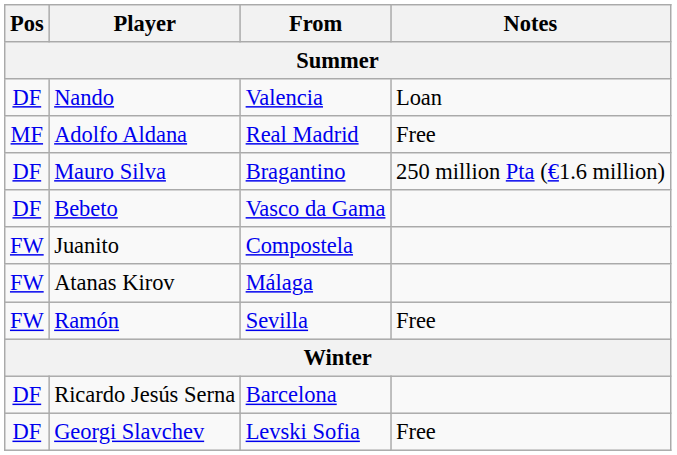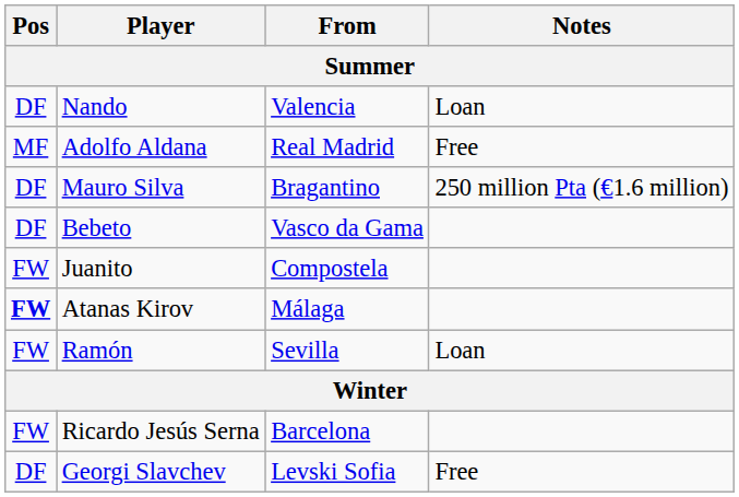 <table class="wikitable" style="font-size:95%; text-align:left;">
 <tr>
 <th>Pos</th>
 <th>Player</th>
 <th>From</th>
 <th>Notes</th>
 </tr>
 <tr>
 <th colspan="5">Summer</th>
 </tr>
 <tr>
 <td align="center"><a href='#'>DF</a></td>
 <td> <a href='#'>Nando</a></td>
 <td> <a href='#'>Valencia</a></td>
 <td>Loan</td>
 </tr>
 <tr>
 <td align="center"><a href='#'>MF</a></td>
 <td> <a href='#'>Adolfo Aldana</a></td>
 <td> <a href='#'>Real Madrid</a></td>
 <td>Free</td>
 </tr>
 <tr>
 <td align="center"><a href='#'>DF</a></td>
 <td> <a href='#'>Mauro Silva</a></td>
 <td> <a href='#'>Bragantino</a></td>
 <td>250 million <a href='#'>Pta</a> (<a href='#'>€</a>1.6 million)</td>
 </tr>
 <tr>
 <td align="center"><a href='#'>DF</a></td>
 <td> <a href='#'>Bebeto</a></td>
 <td> <a href='#'>Vasco da Gama</a></td>
 <td></td>
 </tr>
 <tr>
 <td align="center"><a href='#'>FW</a></td>
 <td> Juanito</td>
 <td> <a href='#'>Compostela</a></td>
 <td></td>
 </tr>
 <tr>
-<td align="center"><a href='#'>FW</a></td>
+<td align="center"><strong><a href='#'>FW</a></strong></td>
 <td> Atanas Kirov</td>
 <td> <a href='#'>Málaga</a></td>
 <td></td>
 </tr>
 <tr>
 <td align="center"><a href='#'>FW</a></td>
 <td> <a href='#'>Ramón</a></td>
 <td> <a href='#'>Sevilla</a></td>
-<td>Free</td>
+<td>Loan</td>
 </tr>
 <tr>
 <th colspan="5">Winter</th>
 </tr>
 <tr>
-<td align="center"><a href='#'>DF</a></td>
+<td align="center"><a href='#'>FW</a></td>
 <td> Ricardo Jesús Serna</td>
 <td> <a href='#'>Barcelona</a></td>
 <td></td>
 </tr>
 <tr>
 <td align="center"><a href='#'>DF</a></td>
 <td> <a href='#'>Georgi Slavchev</a></td>
 <td> <a href='#'>Levski Sofia</a></td>
 <td>Free</td>
 </tr>
 </table>
